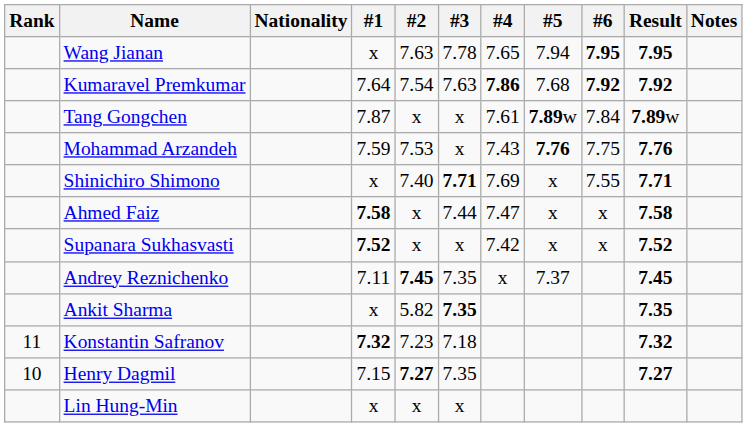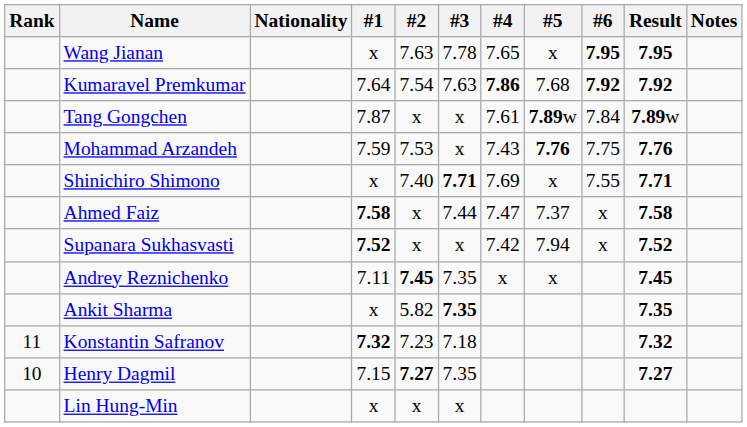 <table class="wikitable sortable" style="text-align:center;font-size:95%">
 <tr>
 <th>Rank</th>
 <th>Name</th>
 <th>Nationality</th>
 <th>#1</th>
 <th>#2</th>
 <th>#3</th>
 <th>#4</th>
 <th>#5</th>
 <th>#6</th>
 <th>Result</th>
 <th>Notes</th>
 </tr>
 <tr>
 <td></td>
 <td align=left><a href='#'>Wang Jianan</a></td>
 <td align=left></td>
 <td>x</td>
 <td>7.63</td>
 <td>7.78</td>
 <td>7.65</td>
-<td>7.94</td>
+<td>x</td>
 <td><strong>7.95</strong></td>
 <td><strong>7.95</strong></td>
 <td></td>
 </tr>
 <tr>
 <td></td>
 <td align=left><a href='#'>Kumaravel Premkumar</a></td>
 <td align=left></td>
 <td>7.64</td>
 <td>7.54</td>
 <td>7.63</td>
 <td><strong>7.86</strong></td>
 <td>7.68</td>
 <td><strong>7.92</strong></td>
 <td><strong>7.92</strong></td>
 <td></td>
 </tr>
 <tr>
 <td></td>
 <td align=left><a href='#'>Tang Gongchen</a></td>
 <td align=left></td>
 <td>7.87</td>
 <td>x</td>
 <td>x</td>
 <td>7.61</td>
 <td><strong>7.89</strong>w</td>
 <td>7.84</td>
 <td><strong>7.89</strong>w</td>
 <td></td>
 </tr>
 <tr>
 <td></td>
 <td align=left><a href='#'>Mohammad Arzandeh</a></td>
 <td align=left></td>
 <td>7.59</td>
 <td>7.53</td>
 <td>x</td>
 <td>7.43</td>
 <td><strong>7.76</strong></td>
 <td>7.75</td>
 <td><strong>7.76</strong></td>
 <td></td>
 </tr>
 <tr>
 <td></td>
 <td align=left><a href='#'>Shinichiro Shimono</a></td>
 <td align=left></td>
 <td>x</td>
 <td>7.40</td>
 <td><strong>7.71</strong></td>
 <td>7.69</td>
 <td>x</td>
 <td>7.55</td>
 <td><strong>7.71</strong></td>
 <td></td>
 </tr>
 <tr>
 <td></td>
 <td align=left><a href='#'>Ahmed Faiz</a></td>
 <td align=left></td>
 <td><strong>7.58</strong></td>
 <td>x</td>
 <td>7.44</td>
 <td>7.47</td>
-<td>x</td>
+<td>7.37</td>
 <td>x</td>
 <td><strong>7.58</strong></td>
 <td></td>
 </tr>
 <tr>
 <td></td>
 <td align=left><a href='#'>Supanara Sukhasvasti</a></td>
 <td align=left></td>
 <td><strong>7.52</strong></td>
 <td>x</td>
 <td>x</td>
 <td>7.42</td>
-<td>x</td>
+<td>7.94</td>
 <td>x</td>
 <td><strong>7.52</strong></td>
 <td></td>
 </tr>
 <tr>
 <td></td>
 <td align=left><a href='#'>Andrey Reznichenko</a></td>
 <td align=left></td>
 <td>7.11</td>
 <td><strong>7.45</strong></td>
 <td>7.35</td>
 <td>x</td>
-<td>7.37</td>
+<td>x</td>
 <td></td>
 <td><strong>7.45</strong></td>
 <td></td>
 </tr>
 <tr>
 <td></td>
 <td align=left><a href='#'>Ankit Sharma</a></td>
 <td align=left></td>
 <td>x</td>
 <td>5.82</td>
 <td><strong>7.35</strong></td>
 <td></td>
 <td></td>
 <td></td>
 <td><strong>7.35</strong></td>
 <td></td>
 </tr>
 <tr>
 <td>11</td>
 <td align=left><a href='#'>Konstantin Safranov</a></td>
 <td align=left></td>
 <td><strong>7.32</strong></td>
 <td>7.23</td>
 <td>7.18</td>
 <td></td>
 <td></td>
 <td></td>
 <td><strong>7.32</strong></td>
 <td></td>
 </tr>
 <tr>
 <td>10</td>
 <td align=left><a href='#'>Henry Dagmil</a></td>
 <td align=left></td>
 <td>7.15</td>
 <td><strong>7.27</strong></td>
 <td>7.35</td>
 <td></td>
 <td></td>
 <td></td>
 <td><strong>7.27</strong></td>
 <td></td>
 </tr>
 <tr>
 <td></td>
 <td align=left><a href='#'>Lin Hung-Min</a></td>
 <td align=left></td>
 <td>x</td>
 <td>x</td>
 <td>x</td>
 <td></td>
 <td></td>
 <td></td>
 <td><strong></strong></td>
 <td></td>
 </tr>
 </table>
